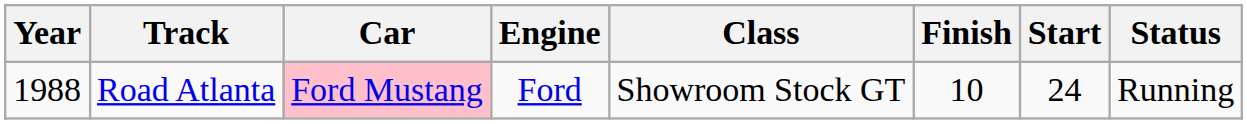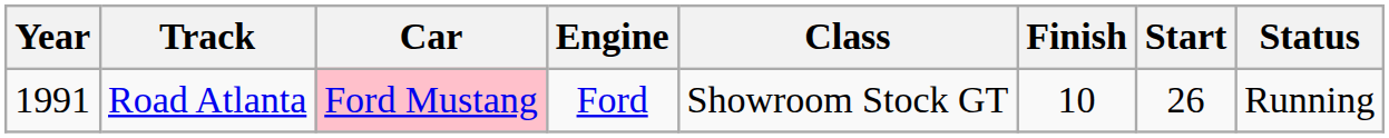 <table class="wikitable" style="text-align:center; font-size:90%">
 <tr>
 <th>Year</th>
 <th>Track</th>
 <th>Car</th>
 <th>Engine</th>
 <th>Class</th>
 <th>Finish</th>
 <th>Start</th>
 <th>Status</th>
 </tr>
 <tr>
-<td>1988</td>
+<td>1991</td>
 <td><a href='#'>Road Atlanta</a></td>
 <td style="background: pink;"><a href='#'>Ford Mustang</a></td>
 <td><a href='#'>Ford</a></td>
 <td>Showroom Stock GT</td>
 <td>10</td>
-<td>24</td>
+<td>26</td>
 <td>Running</td>
 </tr>
 </table>
